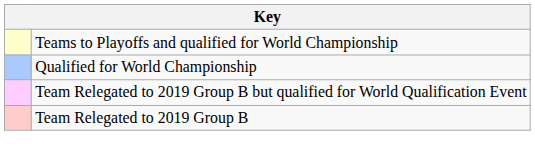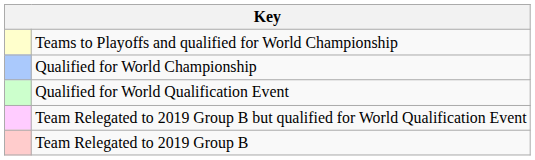 <table class="wikitable" style="text-align: center;">
 <tr>
 <th colspan=2>Key</th>
 </tr>
 <tr>
 <td style="background:#ffffcc; width:20px;"></td>
 <td align=left>Teams to Playoffs and qualified for World Championship</td>
 </tr>
 <tr>
 <td style="background:#aac9fc; width:20px;"></td>
 <td align=left>Qualified for World Championship</td>
 </tr>
 <tr>
+<td style="background:#ccffcc; width:20px;"></td>
+<td align=left>Qualified for World Qualification Event</td>
+</tr>
+<tr>
 <td style="background:#ffccff; width:20px;"></td>
 <td align=left>Team Relegated to 2019 Group B but qualified for World Qualification Event</td>
 </tr>
 <tr>
 <td style="background:#ffcccc; width:20px;"></td>
 <td align=left>Team Relegated to 2019 Group B</td>
 </tr>
 </table>
